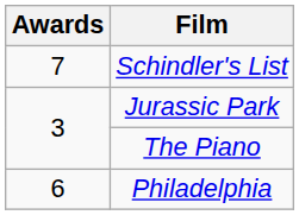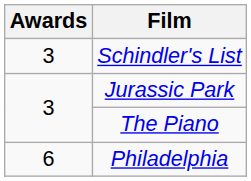 <table class="wikitable sortable" style="text-align: center;">
 <tr>
 <th scope="col" width="55">Awards</th>
 <th scope="col" align="center">Film</th>
 </tr>
 <tr>
-<td style="text-align: center;">7</td>
+<td style="text-align: center;">3</td>
 <td><em><a href='#'>Schindler's List</a></em></td>
 </tr>
 <tr>
 <td rowspan=2 style="text-align:center">3</td>
 <td><em><a href='#'>Jurassic Park</a></em></td>
 </tr>
 <tr>
 <td><em><a href='#'>The Piano</a></em></td>
 </tr>
 <tr>
 <td style="text-align: center;">6</td>
 <td><em><a href='#'>Philadelphia</a></em></td>
 </tr>
 </table>
